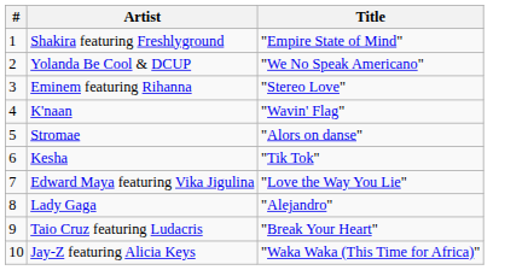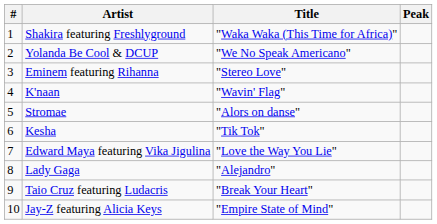 <table class="wikitable">
 <tr>
 <th>#</th>
 <th>Artist</th>
 <th>Title</th>
+<th>Peak</th>
 </tr>
 <tr>
 <td>1</td>
 <td><a href='#'>Shakira</a> featuring <a href='#'>Freshlyground</a></td>
-<td>"<a href='#'>Empire State of Mind</a>"</td>
+<td>"<a href='#'>Waka Waka (This Time for Africa)</a>"</td>
+<td></td>
 </tr>
 <tr>
 <td>2</td>
 <td><a href='#'>Yolanda Be Cool</a> & <a href='#'>DCUP</a></td>
 <td>"<a href='#'>We No Speak Americano</a>"</td>
+<td></td>
 </tr>
 <tr>
 <td>3</td>
 <td><a href='#'>Eminem</a> featuring <a href='#'>Rihanna</a></td>
 <td>"<a href='#'>Stereo Love</a>"</td>
+<td></td>
 </tr>
 <tr>
 <td>4</td>
 <td><a href='#'>K'naan</a></td>
 <td>"<a href='#'>Wavin' Flag</a>"</td>
+<td></td>
 </tr>
 <tr>
 <td>5</td>
 <td><a href='#'>Stromae</a></td>
 <td>"<a href='#'>Alors on danse</a>"</td>
+<td></td>
 </tr>
 <tr>
 <td>6</td>
 <td><a href='#'>Kesha</a></td>
 <td>"<a href='#'>Tik Tok</a>"</td>
+<td></td>
 </tr>
 <tr>
 <td>7</td>
 <td><a href='#'>Edward Maya</a> featuring <a href='#'>Vika Jigulina</a></td>
 <td>"<a href='#'>Love the Way You Lie</a>"</td>
+<td></td>
 </tr>
 <tr>
 <td>8</td>
 <td><a href='#'>Lady Gaga</a></td>
 <td>"<a href='#'>Alejandro</a>"</td>
+<td></td>
 </tr>
 <tr>
 <td>9</td>
 <td><a href='#'>Taio Cruz</a> featuring <a href='#'>Ludacris</a></td>
 <td>"<a href='#'>Break Your Heart</a>"</td>
+<td></td>
 </tr>
 <tr>
 <td>10</td>
 <td><a href='#'>Jay-Z</a> featuring <a href='#'>Alicia Keys</a></td>
-<td>"<a href='#'>Waka Waka (This Time for Africa)</a>"</td>
+<td>"<a href='#'>Empire State of Mind</a>"</td>
+<td></td>
 </tr>
 </table>
